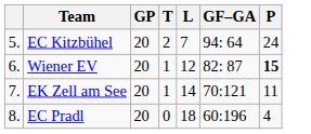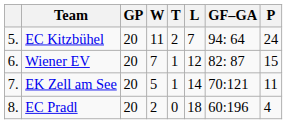 <table class="wikitable">
 <tr>
 <th></th>
 <th>Team</th>
 <th>GP</th>
+<th>W</th>
 <th>T</th>
 <th>L</th>
 <th>GF–GA</th>
 <th>P</th>
 </tr>
 <tr>
 <td>5.</td>
 <td><a href='#'>EC Kitzbühel</a></td>
 <td>20</td>
+<td>11</td>
 <td>2</td>
 <td>7</td>
 <td>94: 64</td>
 <td>24</td>
 </tr>
 <tr>
 <td>6.</td>
 <td><a href='#'>Wiener EV</a></td>
 <td>20</td>
+<td>7</td>
 <td>1</td>
 <td>12</td>
 <td>82: 87</td>
-<td><strong>15</strong></td>
+<td>15</td>
 </tr>
 <tr>
 <td>7.</td>
 <td><a href='#'>EK Zell am See</a></td>
 <td>20</td>
+<td>5</td>
 <td>1</td>
 <td>14</td>
 <td>70:121</td>
 <td>11</td>
 </tr>
 <tr>
 <td>8.</td>
 <td><a href='#'>EC Pradl</a></td>
 <td>20</td>
+<td>2</td>
 <td>0</td>
 <td>18</td>
 <td>60:196</td>
 <td>4</td>
 </tr>
 </table>
